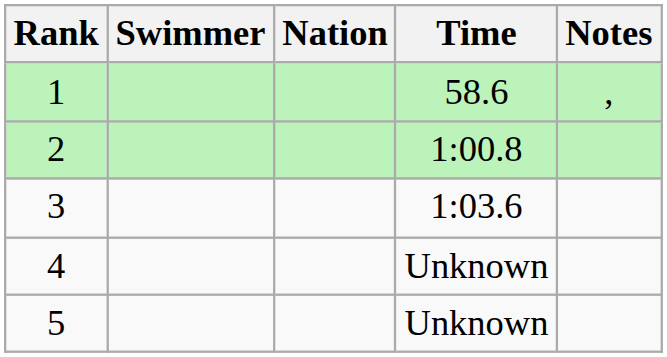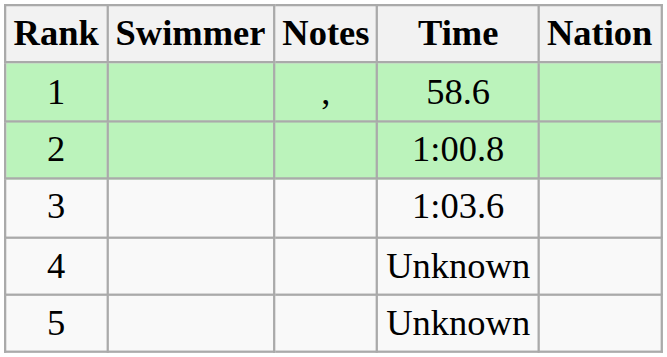 <table class="wikitable sortable" style="text-align:center">
 <tr>
 <th>Rank</th>
 <th>Swimmer</th>
+<th>Notes</th>
+<th>Time</th>
 <th>Nation</th>
-<th>Time</th>
-<th>Notes</th>
 </tr>
 <tr style="background:#bbf3bb;">
 <td>1</td>
 <td align=left></td>
+<td>, </td>
+<td data-sort-value=0:58.6>58.6</td>
 <td align=left></td>
-<td data-sort-value=0:58.6>58.6</td>
-<td>, </td>
 </tr>
 <tr style="background:#bbf3bb;">
 <td>2</td>
 <td align=left></td>
+<td></td>
+<td>1:00.8</td>
 <td align=left></td>
-<td>1:00.8</td>
-<td></td>
 </tr>
 <tr>
 <td>3</td>
 <td align=left></td>
+<td></td>
+<td>1:03.6</td>
 <td align=left></td>
-<td>1:03.6</td>
-<td></td>
 </tr>
 <tr>
 <td>4</td>
 <td align=left></td>
+<td></td>
+<td data-sort-value=5:00.0>Unknown</td>
 <td align=left></td>
-<td data-sort-value=5:00.0>Unknown</td>
-<td></td>
 </tr>
 <tr>
 <td>5</td>
 <td align=left></td>
+<td></td>
+<td data-sort-value=5:00.0>Unknown</td>
 <td align=left></td>
-<td data-sort-value=5:00.0>Unknown</td>
-<td></td>
 </tr>
 </table>
